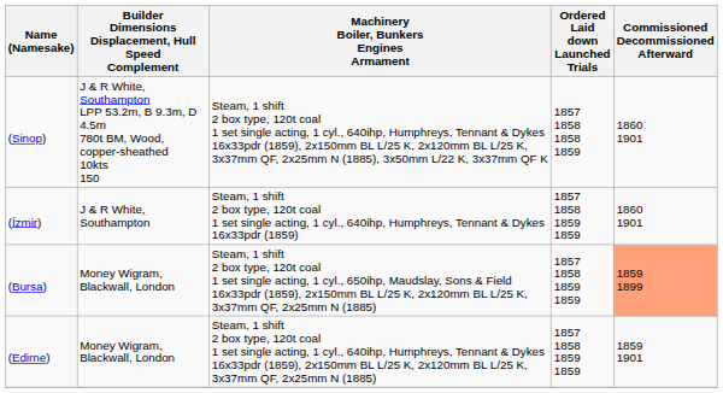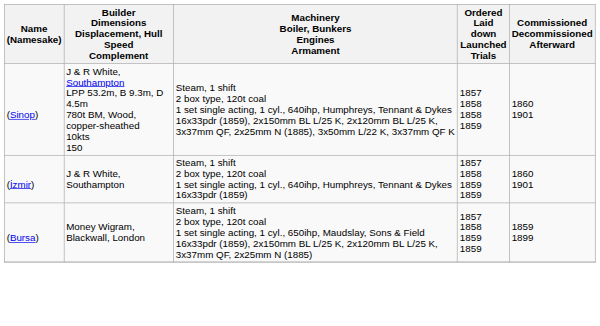 <table class="wikitable" style="font-size:90%;">
 <tr bgcolor="#e6e9ff">
 <th>Name<br>(Namesake)</th>
 <th>Builder<br>Dimensions<br>Displacement, Hull<br>Speed<br>Complement</th>
 <th>Machinery<br>Boiler, Bunkers<br>Engines<br>Armament</th>
 <th>Ordered<br>Laid down<br>Launched<br>Trials</th>
 <th>Commissioned<br>Decommissioned<br>Afterward</th>
 </tr>
 <tr ---->
 <td><br>(<a href='#'>Sinop</a>)</td>
 <td> J & R White, <a href='#'>Southampton</a><br>LPP 53.2m, B 9.3m, D 4.5m<br>780t BM, Wood, copper-sheathed<br>10kts<br>150</td>
 <td>Steam, 1 shift<br>2 box type, 120t coal<br>1 set single acting, 1 cyl., 640ihp, Humphreys, Tennant & Dykes<br>16x33pdr (1859), 2x150mm BL L/25 K, 2x120mm BL L/25 K, 3x37mm QF, 2x25mm N (1885), 3x50mm L/22 K, 3x37mm QF K</td>
 <td>1857<br>1858<br>1858<br>1859</td>
 <td>1860<br>1901</td>
 </tr>
 <tr ---->
 <td><br>(<a href='#'>İzmir</a>)</td>
 <td> J & R White, Southampton</td>
 <td>Steam, 1 shift<br>2 box type, 120t coal<br>1 set single acting, 1 cyl., 640ihp, Humphreys, Tennant & Dykes<br>16x33pdr (1859)</td>
 <td>1857<br>1858<br>1859<br>1859</td>
 <td>1860<br>1901</td>
 </tr>
 <tr ---->
 <td><br>(<a href='#'>Bursa</a>)</td>
 <td> Money Wigram, Blackwall, London</td>
 <td>Steam, 1 shift<br>2 box type, 120t coal<br>1 set single acting, 1 cyl., 650ihp, Maudslay, Sons & Field<br>16x33pdr (1859), 2x150mm BL L/25 K, 2x120mm BL L/25 K, 3x37mm QF, 2x25mm N (1885)</td>
 <td>1857<br>1858<br>1859<br>1859</td>
-<td style="background: lightsalmon;">1859<br>1899</td>
-</tr>
-<tr ---->
-<td><br>(<a href='#'>Edirne</a>)</td>
-<td> Money Wigram, Blackwall, London</td>
-<td>Steam, 1 shift<br>2 box type, 120t coal<br>1 set single acting, 1 cyl., 640ihp, Humphreys, Tennant & Dykes<br>16x33pdr (1859), 2x150mm BL L/25 K, 2x120mm BL L/25 K, 3x37mm QF, 2x25mm N (1885)</td>
-<td>1857<br>1858<br>1859<br>1859</td>
-<td>1859<br>1901</td>
+<td>1859<br>1899</td>
 </tr>
 <tr ---->
 </tr>
 </table>
